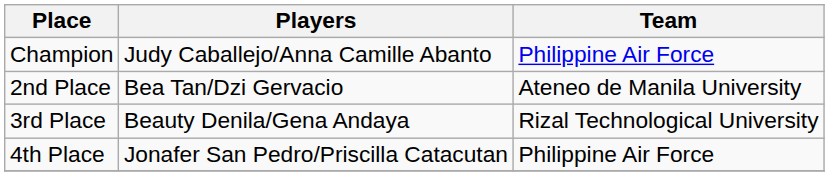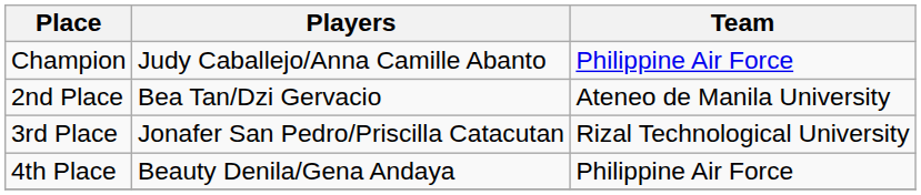 <table class="wikitable" style="text-align:left; line-height:16px; width:auto;">
 <tr>
 <th>Place</th>
 <th>Players</th>
 <th>Team</th>
 </tr>
 <tr>
 <td>Champion</td>
 <td>Judy Caballejo/Anna Camille Abanto</td>
 <td><a href='#'>Philippine Air Force</a></td>
 </tr>
 <tr>
 <td>2nd Place</td>
 <td>Bea Tan/Dzi Gervacio</td>
 <td>Ateneo de Manila University</td>
 </tr>
 <tr>
 <td>3rd Place</td>
-<td>Beauty Denila/Gena Andaya</td>
+<td>Jonafer San Pedro/Priscilla Catacutan</td>
 <td>Rizal Technological University</td>
 </tr>
 <tr>
 <td>4th Place</td>
-<td>Jonafer San Pedro/Priscilla Catacutan</td>
+<td>Beauty Denila/Gena Andaya</td>
 <td>Philippine Air Force</td>
 </tr>
 <tr>
 </tr>
 </table>
